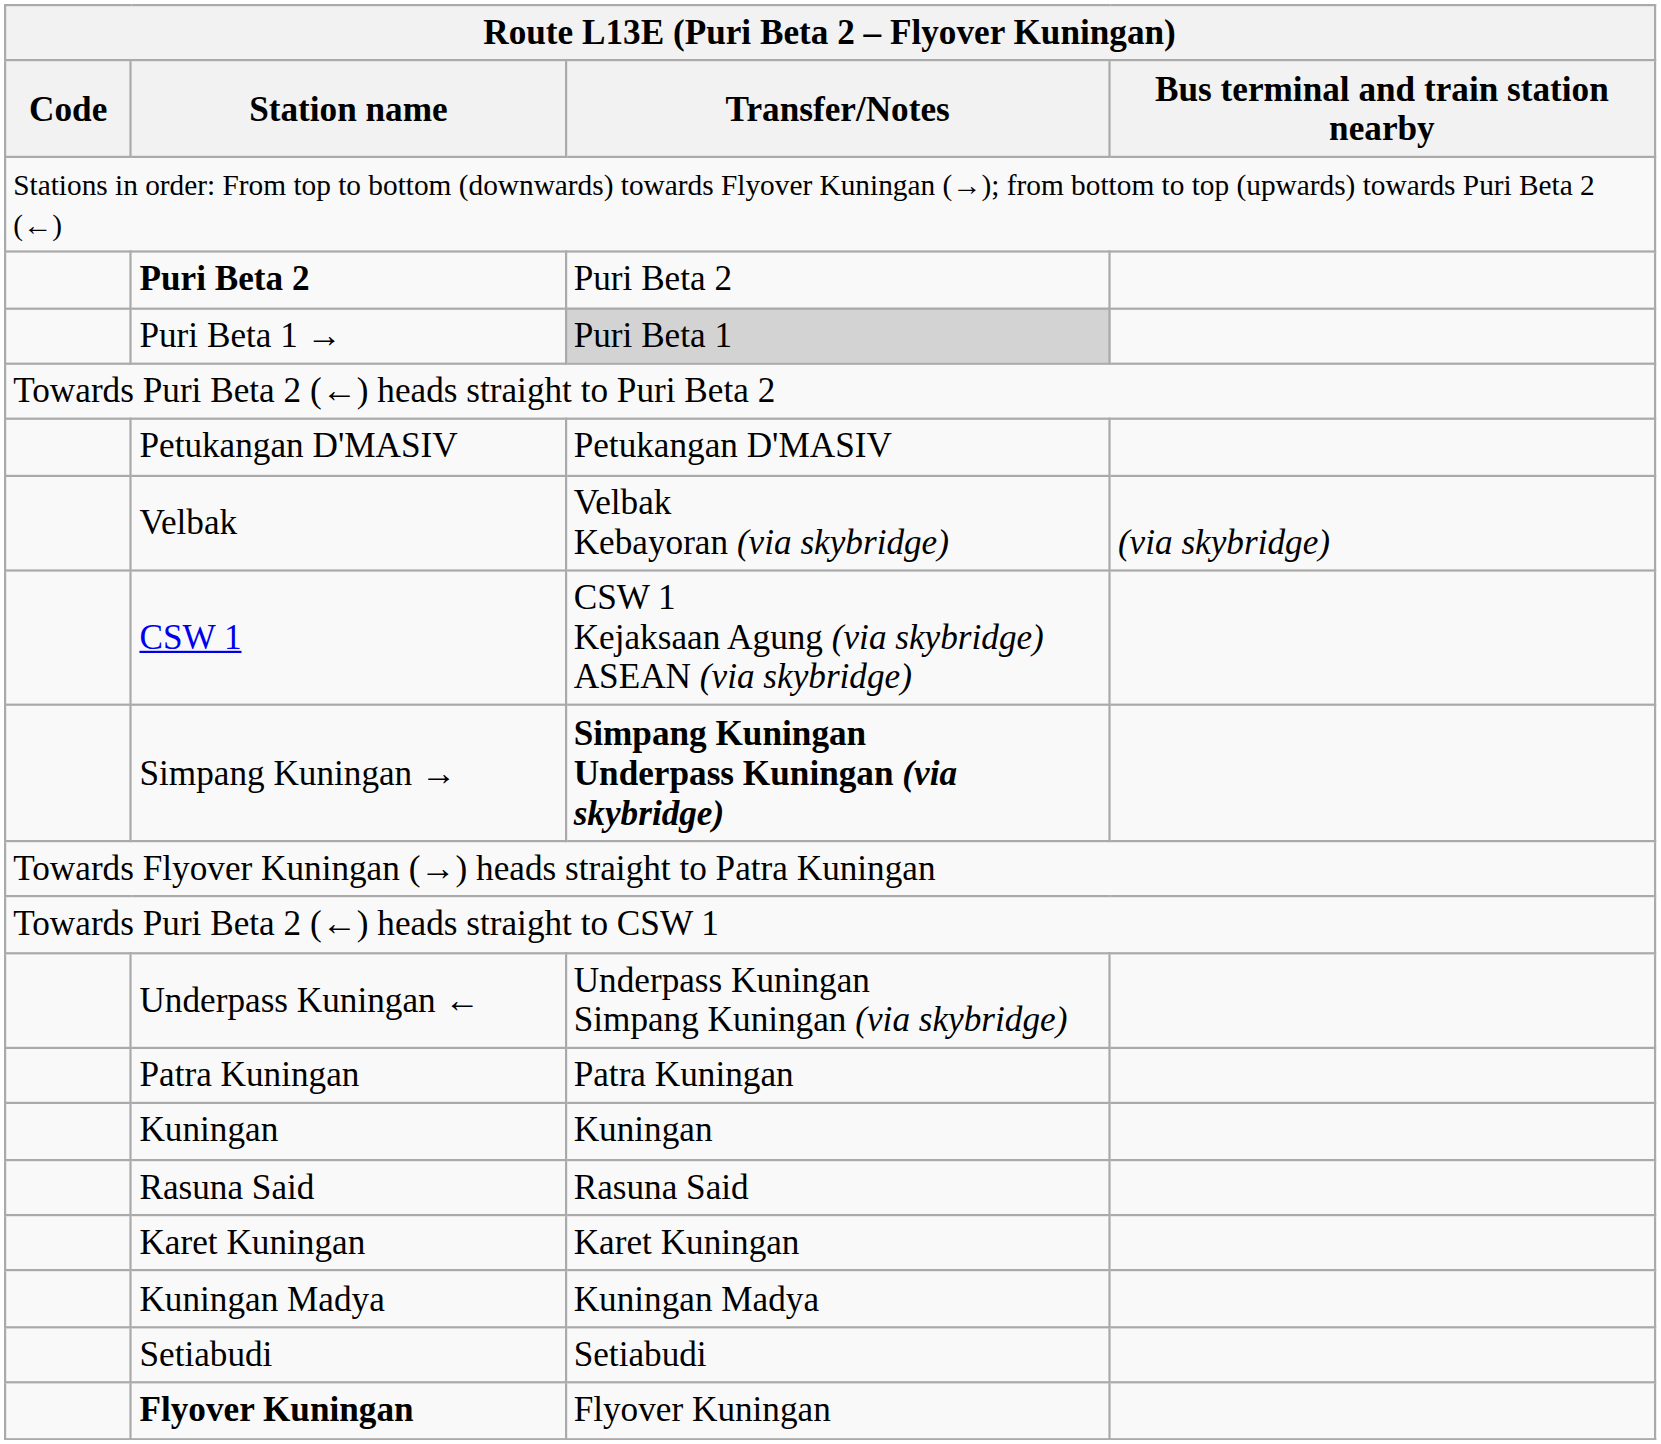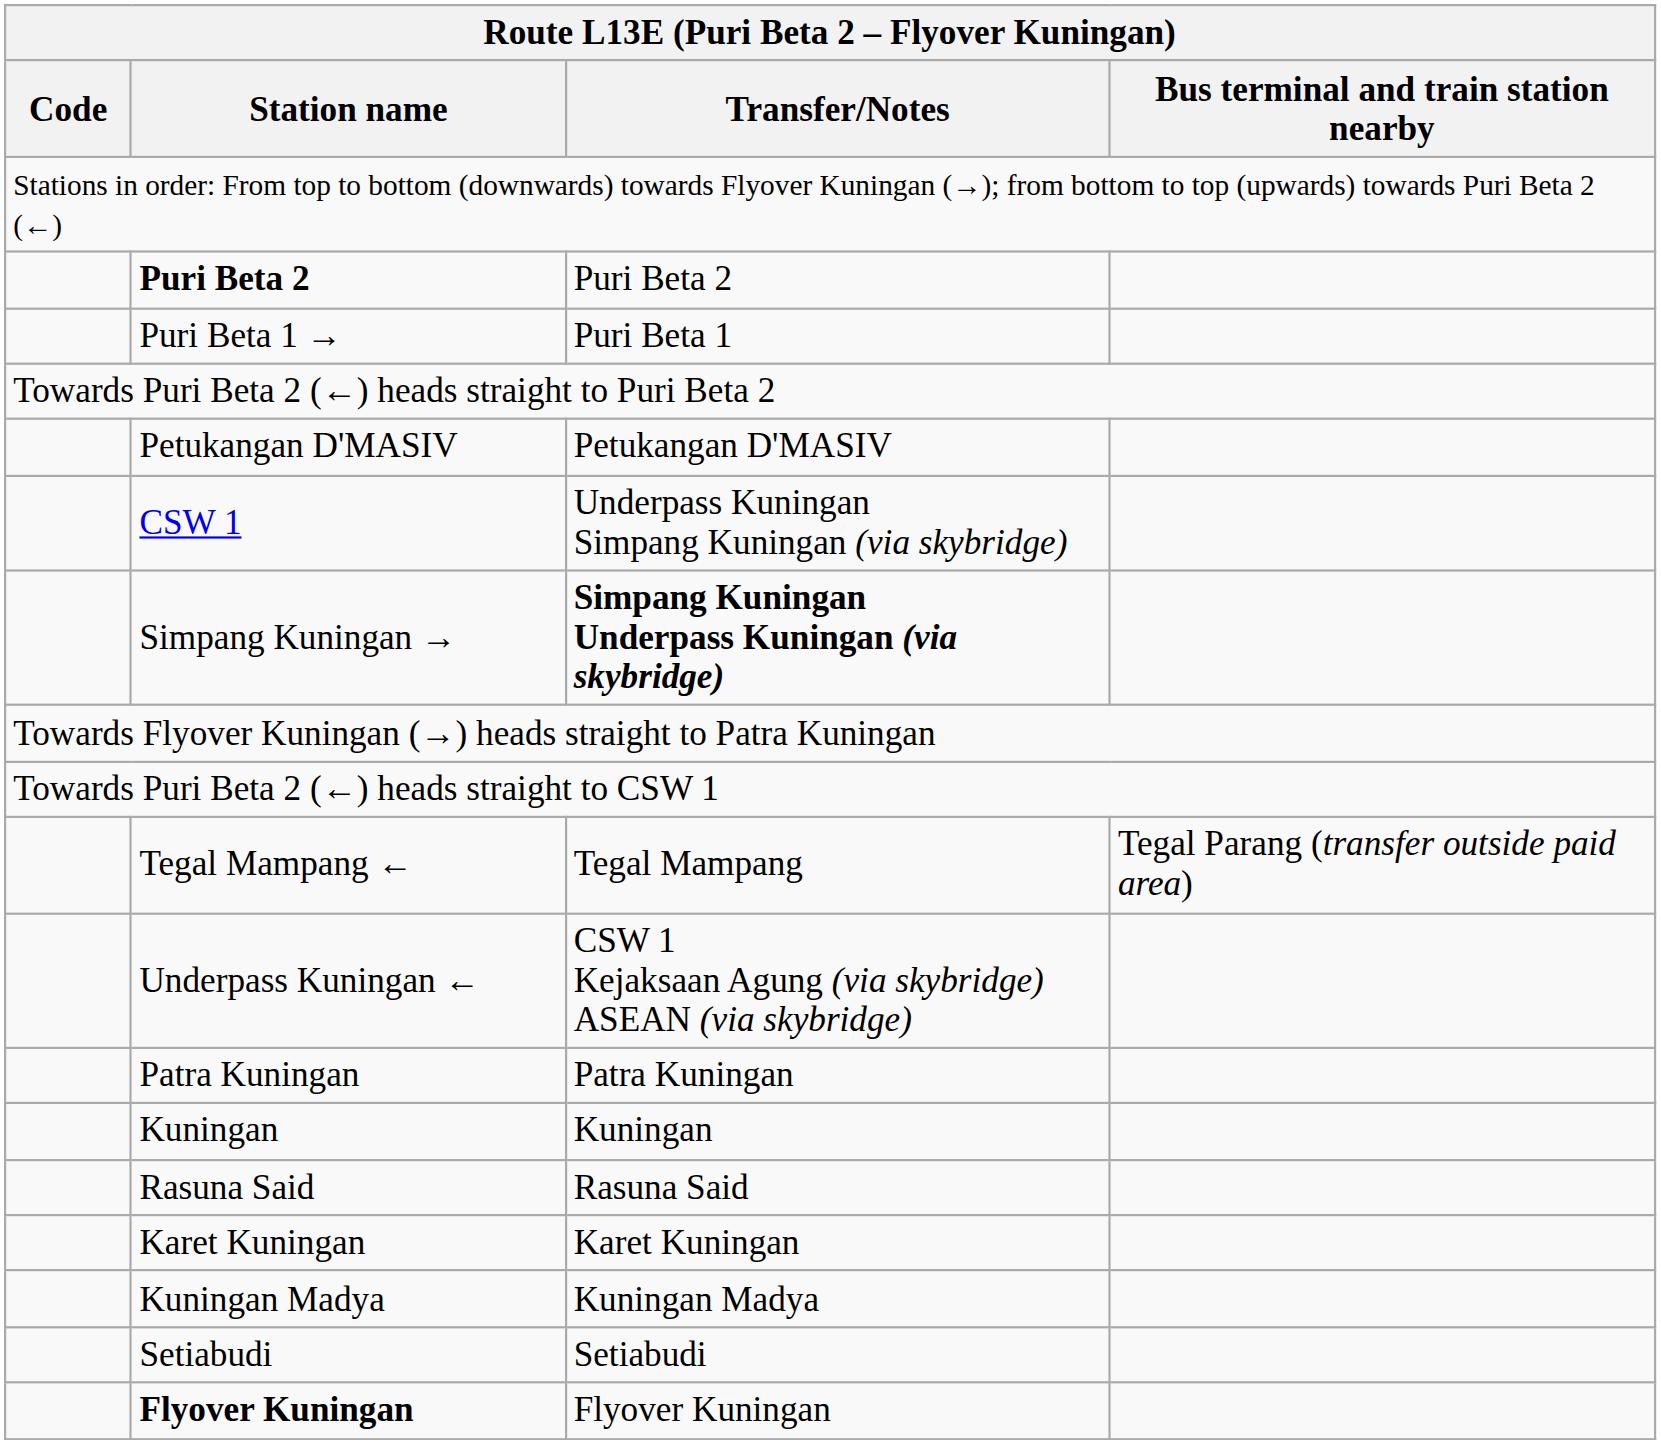 <table class="wikitable" style="font-size:100%">
 <tr>
 <th colspan="4" align="left"> Route L13E (Puri Beta 2 – Flyover Kuningan)</th>
 </tr>
 <tr>
 <th width="50">Code</th>
 <th width="190">Station name</th>
 <th width="240">Transfer/Notes</th>
 <th width="240">Bus terminal and train station nearby</th>
 </tr>
 <tr>
 <td colspan="4"><small>Stations in order: From top to bottom (downwards) towards Flyover Kuningan (→); from bottom to top (upwards) towards Puri Beta 2 (←)</small></td>
 </tr>
 <tr>
 <td align="center"><strong></strong></td>
 <td><strong>Puri Beta 2</strong></td>
 <td>  Puri Beta 2</td>
 <td></td>
 </tr>
 <tr>
 <td align="center"><strong></strong></td>
 <td>Puri Beta 1 →</td>
-<td style="background: lightgrey;">  Puri Beta 1</td>
+<td>  Puri Beta 1</td>
 <td></td>
 </tr>
 <tr>
 <td colspan="4">Towards Puri Beta 2 (←) heads straight to Puri Beta 2</td>
 </tr>
 <tr>
 <td align="center"><strong></strong></td>
 <td>Petukangan D'MASIV</td>
 <td>  Petukangan D'MASIV</td>
 <td></td>
 </tr>
 <tr>
 <td align="center"><strong></strong></td>
-<td>Velbak</td>
-<td>  Velbak<br> Kebayoran <em>(via skybridge)</em></td>
-<td> <br><em>(via skybridge)</em></td>
-</tr>
-<tr>
-<td align="center"><strong></strong></td>
 <td><a href='#'>CSW 1</a></td>
-<td>  CSW 1<br> Kejaksaan Agung <em>(via skybridge)</em><br>  ASEAN <em>(via skybridge)</em></td>
+<td>  Underpass Kuningan<br>    Simpang Kuningan <em>(via skybridge)</em></td>
 <td> </td>
 </tr>
 <tr>
 <td align="center"><strong></strong></td>
 <td>Simpang Kuningan →</td>
 <td><strong>   Simpang Kuningan<br>   Underpass Kuningan <em>(via skybridge)</em></strong></td>
 <td></td>
 </tr>
 <tr>
 <td colspan="4">Towards Flyover Kuningan (→) heads straight to Patra Kuningan</td>
 </tr>
 <tr>
 <td colspan="4">Towards Puri Beta 2 (←) heads straight to CSW 1</td>
 </tr>
 <tr>
 <td align="center"><strong></strong></td>
+<td>Tegal Mampang ←</td>
+<td>   Tegal Mampang</td>
+<td>   Tegal Parang (<em>transfer outside paid area</em>)</td>
+</tr>
+<tr>
+<td align="center"><strong></strong></td>
 <td>Underpass Kuningan ←</td>
-<td>  Underpass Kuningan<br>    Simpang Kuningan <em>(via skybridge)</em></td>
+<td>  CSW 1<br> Kejaksaan Agung <em>(via skybridge)</em><br>  ASEAN <em>(via skybridge)</em></td>
 <td></td>
 </tr>
 <tr>
 <td align="center"><strong></strong></td>
 <td>Patra Kuningan</td>
 <td>   Patra Kuningan</td>
 <td></td>
 </tr>
 <tr>
 <td align="center"><strong></strong></td>
 <td>Kuningan</td>
 <td>   Kuningan</td>
 <td>  </td>
 </tr>
 <tr>
 <td align="center"><strong></strong></td>
 <td>Rasuna Said</td>
 <td>   Rasuna Said</td>
 <td>  </td>
 </tr>
 <tr>
 <td align="center"><strong></strong></td>
 <td>Karet Kuningan</td>
 <td>   Karet Kuningan</td>
 <td></td>
 </tr>
 <tr>
 <td align="center"><strong></strong></td>
 <td>Kuningan Madya</td>
 <td>   Kuningan Madya</td>
 <td></td>
 </tr>
 <tr>
 <td align="center"><strong></strong></td>
 <td>Setiabudi</td>
 <td>   Setiabudi</td>
 <td>  </td>
 </tr>
 <tr>
 <td align="center"><strong></strong></td>
 <td><strong>Flyover Kuningan</strong></td>
 <td>  Flyover Kuningan</td>
 <td></td>
 </tr>
 <tr>
 </tr>
 </table>
